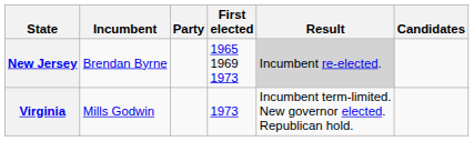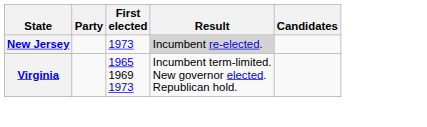 <table class="wikitable sortable">
 <tr valign=bottom>
 <th>State</th>
-<th>Incumbent</th>
 <th>Party</th>
 <th>First<br>elected</th>
 <th>Result</th>
 <th>Candidates</th>
 </tr>
 <tr>
 <th><a href='#'>New Jersey</a></th>
-<td><a href='#'>Brendan Byrne</a></td>
 <td></td>
-<td><a href='#'>1965</a><br>1969 <br><a href='#'>1973</a></td>
+<td><a href='#'>1973</a></td>
 <td style="background: lightgrey;">Incumbent <a href='#'>re-elected</a>.</td>
 <td nowrap></td>
 </tr>
 <tr>
 <th><a href='#'>Virginia</a></th>
-<td><a href='#'>Mills Godwin</a></td>
 <td></td>
-<td><a href='#'>1973</a></td>
+<td><a href='#'>1965</a><br>1969 <br><a href='#'>1973</a></td>
 <td>Incumbent term-limited. <br> New governor <a href='#'>elected</a>. <br> Republican hold.</td>
 <td nowrap></td>
 </tr>
 </table>
